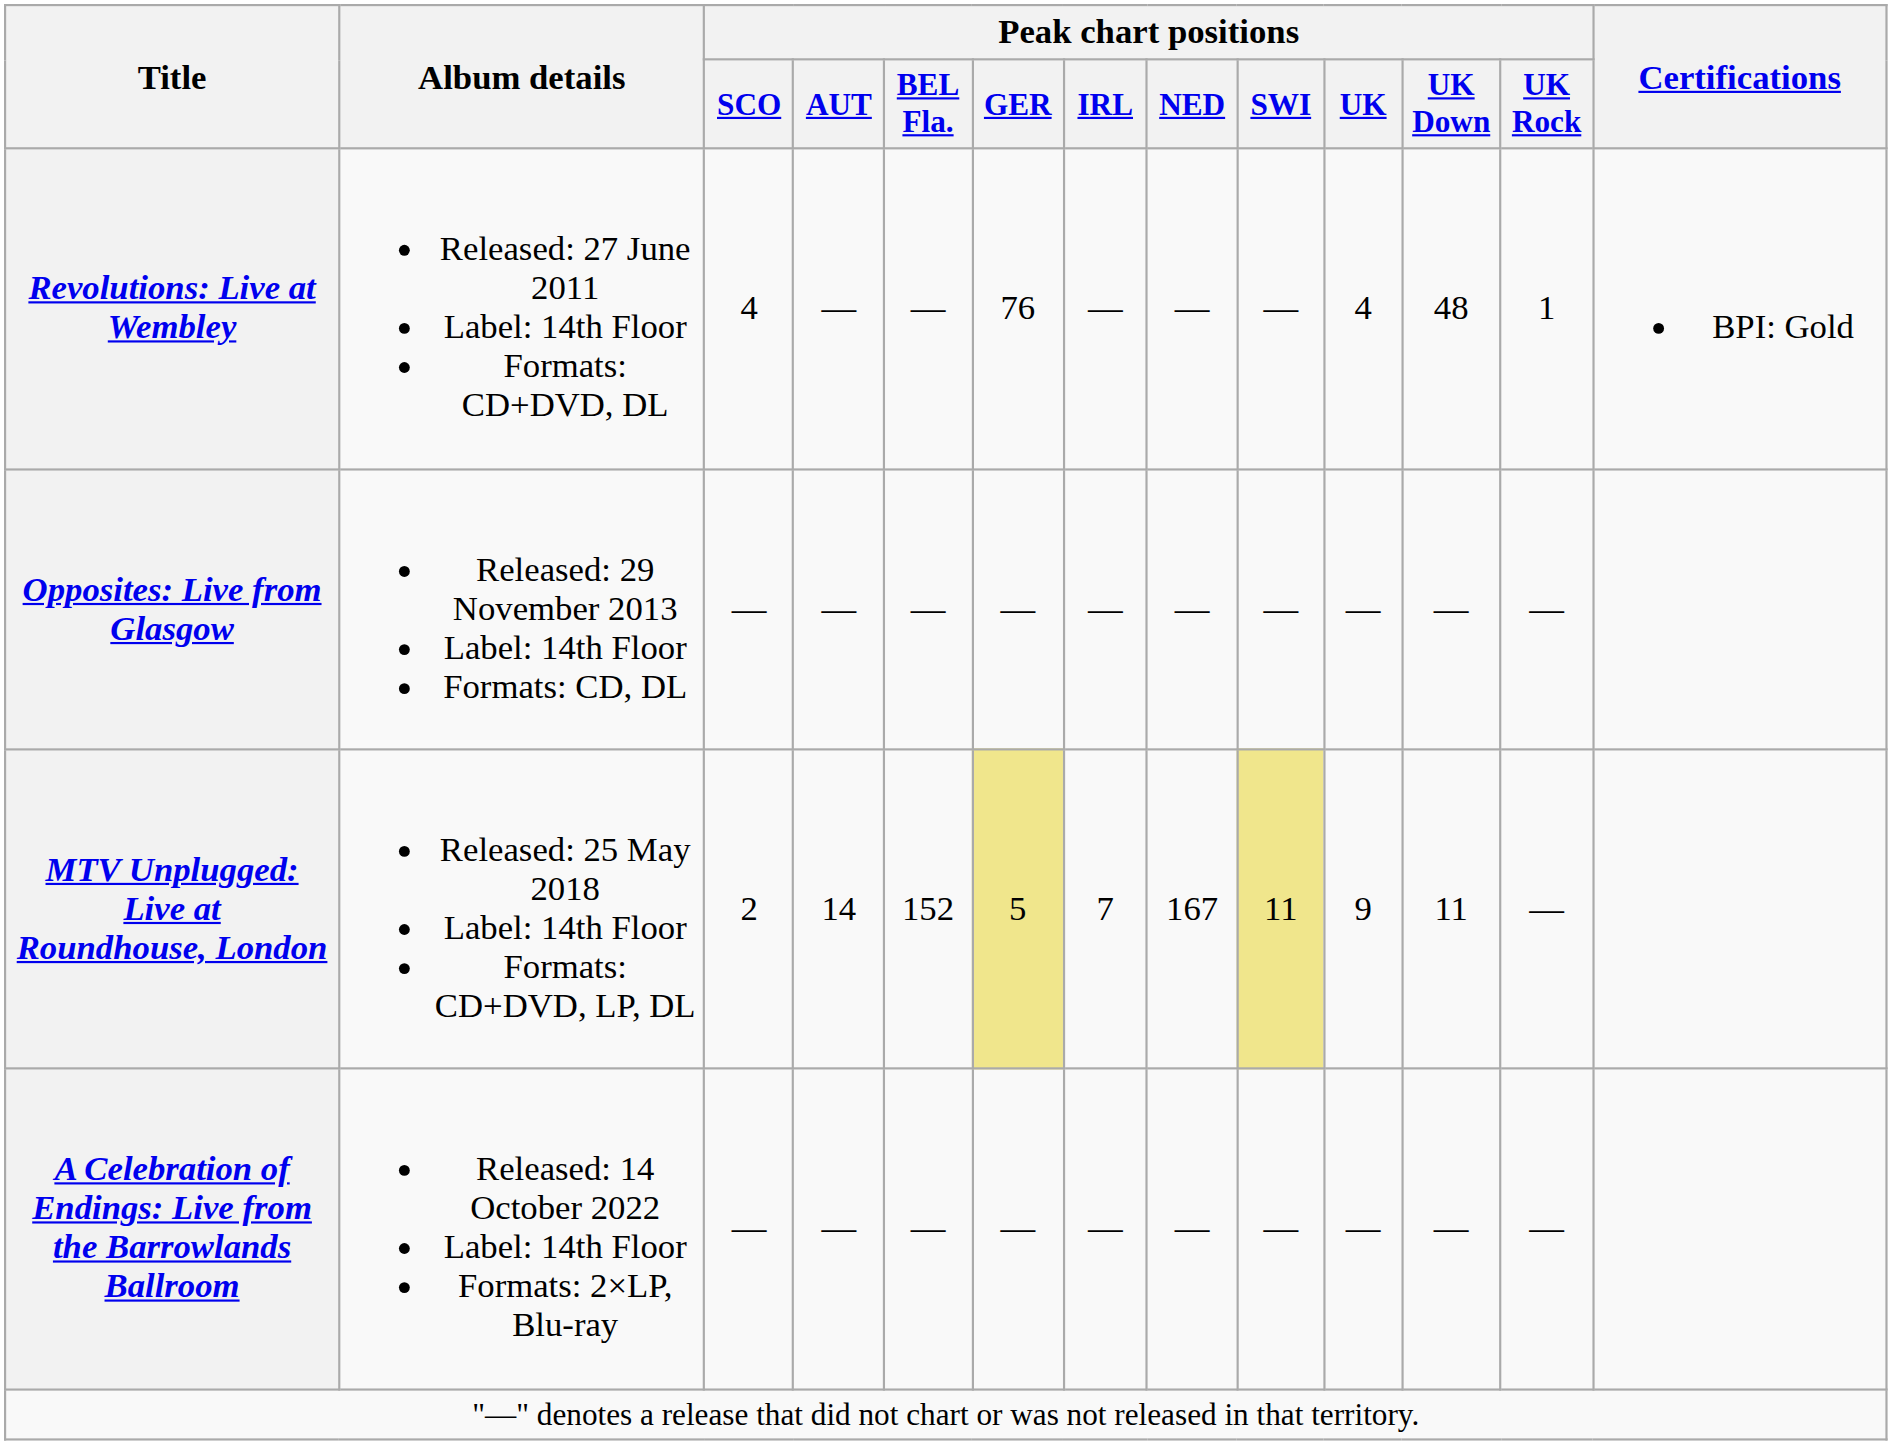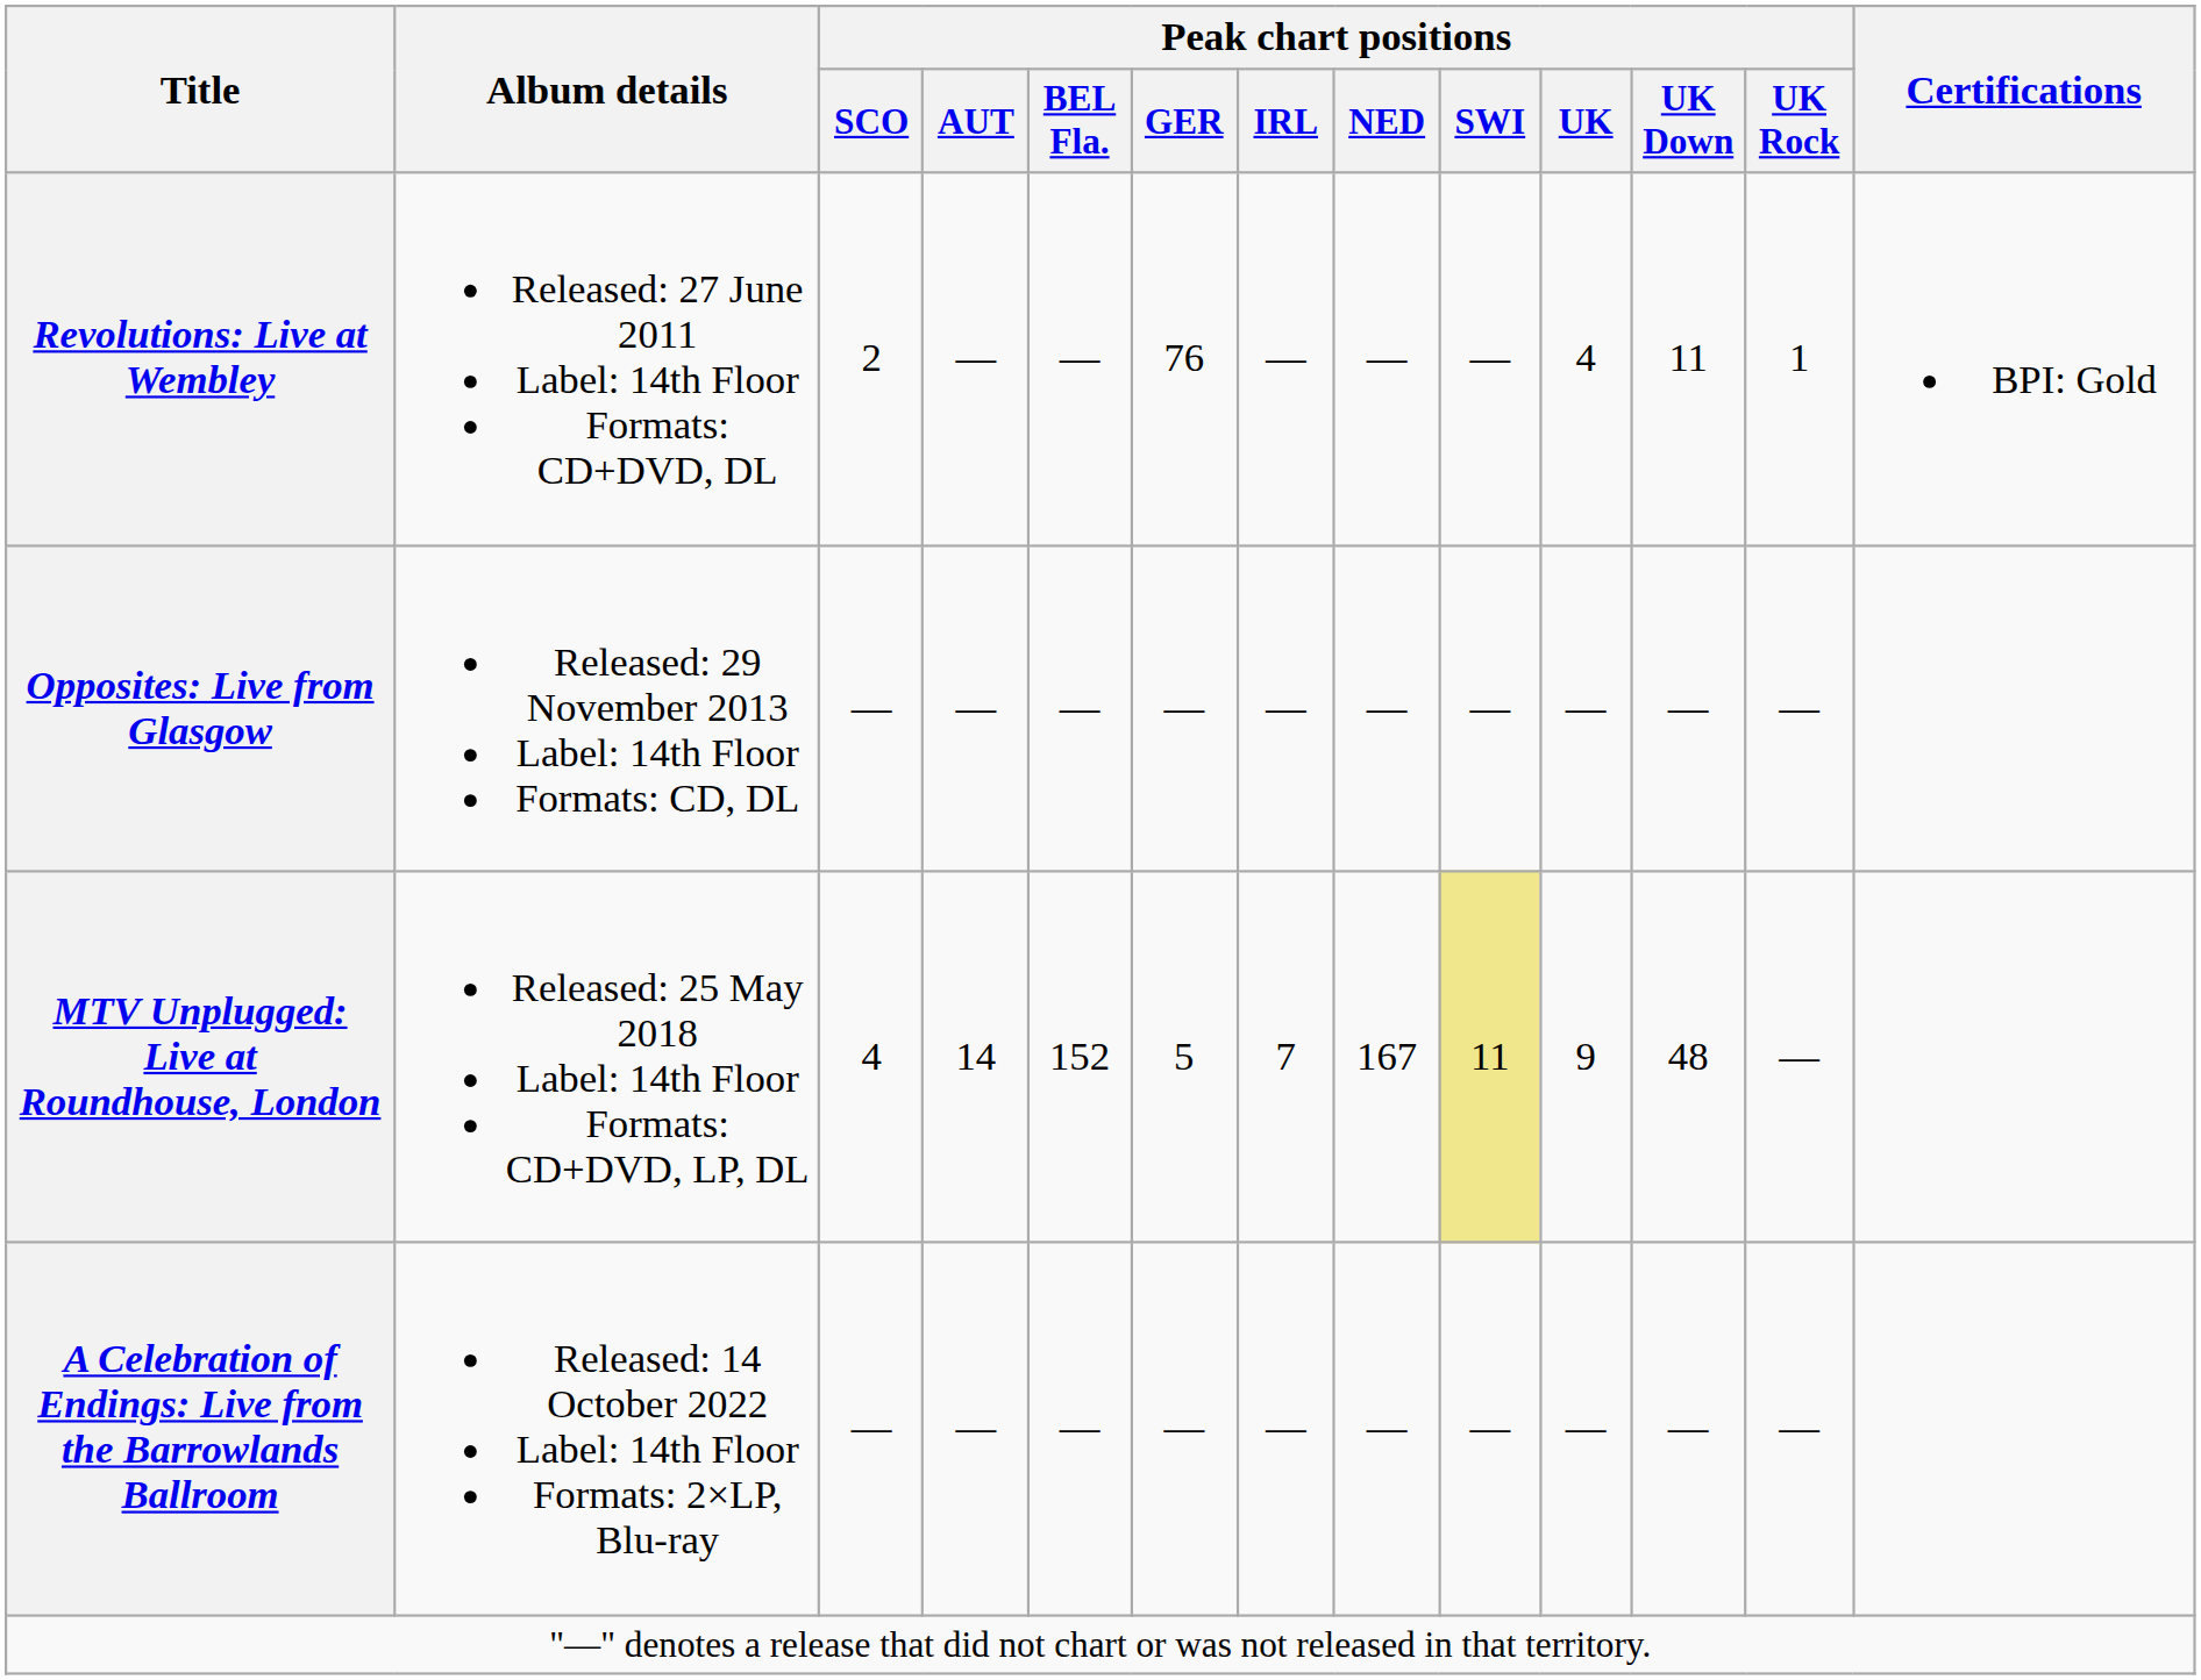 <table class="wikitable plainrowheaders" style="text-align:center;">
 <tr>
 <th scope="col" rowspan="2" style="width:16em;">Title</th>
 <th scope="col" rowspan="2" style="width:16em;">Album details</th>
 <th scope="col" colspan="10">Peak chart positions</th>
 <th scope="col" rowspan="2" style="width:12em;"><a href='#'>Certifications</a></th>
 </tr>
 <tr>
 <th scope="col" style="width:3em;font-size:90%;"><a href='#'>SCO</a><br></th>
 <th scope="col" style="width:3em;font-size:90%;"><a href='#'>AUT</a><br></th>
 <th scope="col" style="width:3em;font-size:90%;"><a href='#'>BEL<br>Fla.</a><br></th>
 <th scope="col" style="width:3em;font-size:90%;"><a href='#'>GER</a><br></th>
 <th scope="col" style="width:3em;font-size:90%;"><a href='#'>IRL</a><br></th>
 <th scope="col" style="width:3em;font-size:90%;"><a href='#'>NED</a><br></th>
 <th scope="col" style="width:3em;font-size:90%;"><a href='#'>SWI</a><br></th>
 <th scope="col" style="width:3em;font-size:90%;"><a href='#'>UK</a><br></th>
 <th scope="col" style="width:3em;font-size:90%;"><a href='#'>UK<br>Down</a><br></th>
 <th scope="col" style="width:3em;font-size:90%;"><a href='#'>UK<br>Rock</a><br></th>
 </tr>
 <tr>
 <th scope="row"><em><a href='#'>Revolutions: Live at Wembley</a></em></th>
 <td><br><ul><li>Released: 27 June 2011</li><li>Label: 14th Floor</li><li>Formats: CD+DVD, DL</li></ul></td>
-<td>4</td>
+<td>2</td>
 <td>—</td>
 <td>—</td>
 <td>76</td>
 <td>—</td>
 <td>—</td>
 <td>—</td>
 <td>4</td>
-<td>48</td>
+<td>11</td>
 <td>1</td>
 <td><br><ul><li>BPI: Gold</li></ul></td>
 </tr>
 <tr>
 <th scope="row"><em><a href='#'>Opposites: Live from Glasgow</a></em></th>
 <td><br><ul><li>Released: 29 November 2013</li><li>Label: 14th Floor</li><li>Formats: CD, DL</li></ul></td>
 <td>—</td>
 <td>—</td>
 <td>—</td>
 <td>—</td>
 <td>—</td>
 <td>—</td>
 <td>—</td>
 <td>—</td>
 <td>—</td>
 <td>—</td>
 <td></td>
 </tr>
 <tr>
 <th scope="row"><em><a href='#'>MTV Unplugged: Live at<br>Roundhouse, London</a></em></th>
 <td><br><ul><li>Released: 25 May 2018</li><li>Label: 14th Floor</li><li>Formats: CD+DVD, LP, DL</li></ul></td>
-<td>2</td>
+<td>4</td>
 <td>14</td>
 <td>152</td>
-<td style="background: khaki;">5</td>
+<td>5</td>
 <td>7</td>
 <td>167</td>
 <td style="background: khaki;">11</td>
 <td>9</td>
-<td>11</td>
+<td>48</td>
 <td>—</td>
 <td></td>
 </tr>
 <tr>
 <th scope="row"><em><a href='#'>A Celebration of Endings: Live from the Barrowlands Ballroom</a></em></th>
 <td><br><ul><li>Released: 14 October 2022</li><li>Label: 14th Floor</li><li>Formats: 2×LP, Blu-ray</li></ul></td>
 <td>—</td>
 <td>—</td>
 <td>—</td>
 <td>—</td>
 <td>—</td>
 <td>—</td>
 <td>—</td>
 <td>—</td>
 <td>—</td>
 <td>—</td>
 <td></td>
 </tr>
 <tr>
 <td colspan="13" style="font-size:90%">"—" denotes a release that did not chart or was not released in that territory.</td>
 </tr>
 </table>
